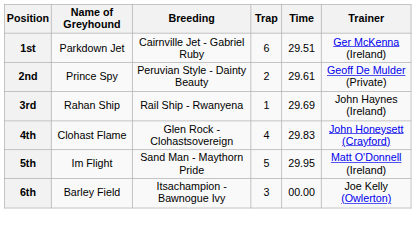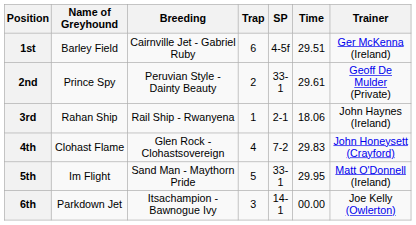 <table class="wikitable" style="text-align: center">
 <tr>
 <th width=50>Position</th>
 <th width=180>Name of Greyhound</th>
 <th width=280>Breeding</th>
 <th width=50>Trap</th>
+<th width=50>SP</th>
 <th width=80>Time</th>
 <th width=250>Trainer</th>
 </tr>
 <tr>
 <th>1st</th>
-<td>Parkdown Jet</td>
+<td>Barley Field</td>
 <td>Cairnville Jet - Gabriel Ruby</td>
 <td>6</td>
+<td>4-5f</td>
 <td>29.51</td>
 <td><a href='#'>Ger McKenna</a> (Ireland)</td>
 </tr>
 <tr>
 <th>2nd</th>
 <td>Prince Spy</td>
 <td>Peruvian Style - Dainty Beauty</td>
 <td>2</td>
+<td>33-1</td>
 <td>29.61</td>
 <td><a href='#'>Geoff De Mulder</a> (Private)</td>
 </tr>
 <tr>
 <th>3rd</th>
 <td>Rahan Ship</td>
 <td>Rail Ship - Rwanyena</td>
 <td>1</td>
-<td>29.69</td>
+<td>2-1</td>
+<td>18.06</td>
 <td>John Haynes (Ireland)</td>
 </tr>
 <tr>
 <th>4th</th>
 <td>Clohast Flame</td>
 <td>Glen Rock - Clohastsovereign</td>
 <td>4</td>
+<td>7-2</td>
 <td>29.83</td>
 <td><a href='#'>John Honeysett</a> <a href='#'>(Crayford)</a></td>
 </tr>
 <tr>
 <th>5th</th>
 <td>Im Flight</td>
 <td>Sand Man - Maythorn Pride</td>
 <td>5</td>
+<td>33-1</td>
 <td>29.95</td>
 <td><a href='#'>Matt O'Donnell</a> (Ireland)</td>
 </tr>
 <tr>
 <th>6th</th>
-<td>Barley Field</td>
+<td>Parkdown Jet</td>
 <td>Itsachampion - Bawnogue Ivy</td>
 <td>3</td>
+<td>14-1</td>
 <td>00.00</td>
 <td>Joe Kelly <a href='#'>(Owlerton)</a></td>
 </tr>
 </table>
